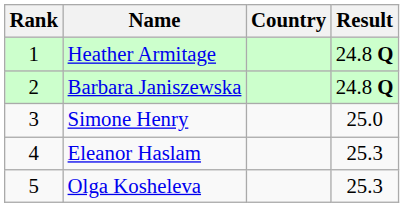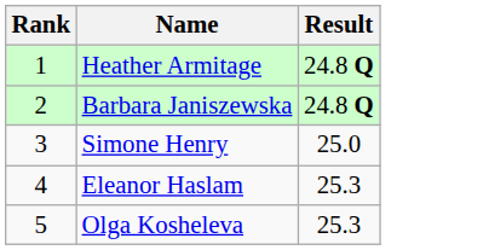 <table class="wikitable" style="text-align:center">
 <tr>
 <th>Rank</th>
 <th>Name</th>
-<th>Country</th>
 <th>Result</th>
 </tr>
 <tr bgcolor=ccffcc>
 <td>1</td>
 <td align="left"><a href='#'>Heather Armitage</a></td>
-<td align="left"></td>
 <td>24.8 <strong>Q</strong></td>
 </tr>
 <tr bgcolor=ccffcc>
 <td>2</td>
 <td align="left"><a href='#'>Barbara Janiszewska</a></td>
-<td align="left"></td>
 <td>24.8 <strong>Q</strong></td>
 </tr>
 <tr>
 <td>3</td>
 <td align="left"><a href='#'>Simone Henry</a></td>
-<td align="left"></td>
 <td>25.0</td>
 </tr>
 <tr>
 <td>4</td>
 <td align="left"><a href='#'>Eleanor Haslam</a></td>
-<td align="left"></td>
 <td>25.3</td>
 </tr>
 <tr>
 <td>5</td>
 <td align="left"><a href='#'>Olga Kosheleva</a></td>
-<td align="left"></td>
 <td>25.3</td>
 </tr>
 </table>
